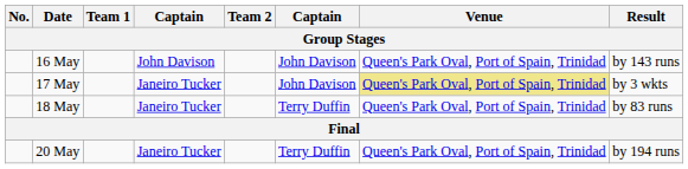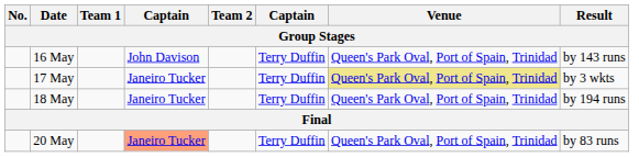 <table class="wikitable">
 <tr style="background:#efefef;">
 <th>No.</th>
 <th>Date</th>
 <th>Team 1</th>
 <th>Captain</th>
 <th>Team 2</th>
 <th>Captain</th>
 <th>Venue</th>
 <th>Result</th>
 </tr>
 <tr>
 <th colspan="8">Group Stages</th>
 </tr>
 <tr>
 <td></td>
 <td>16 May</td>
 <td></td>
 <td><a href='#'>John Davison</a></td>
 <td></td>
-<td><a href='#'>John Davison</a></td>
+<td><a href='#'>Terry Duffin</a></td>
 <td><a href='#'>Queen's Park Oval</a>, <a href='#'>Port of Spain</a>, <a href='#'>Trinidad</a></td>
 <td> by 143 runs</td>
 </tr>
 <tr>
 <td></td>
 <td>17 May</td>
 <td></td>
 <td><a href='#'>Janeiro Tucker</a></td>
 <td></td>
-<td><a href='#'>John Davison</a></td>
+<td><a href='#'>Terry Duffin</a></td>
 <td style="background: khaki;"><a href='#'>Queen's Park Oval</a>, <a href='#'>Port of Spain</a>, <a href='#'>Trinidad</a></td>
 <td> by 3 wkts</td>
 </tr>
 <tr>
 <td></td>
 <td>18 May</td>
 <td></td>
 <td><a href='#'>Janeiro Tucker</a></td>
 <td></td>
 <td><a href='#'>Terry Duffin</a></td>
 <td><a href='#'>Queen's Park Oval</a>, <a href='#'>Port of Spain</a>, <a href='#'>Trinidad</a></td>
-<td> by 83 runs</td>
+<td> by 194 runs</td>
 </tr>
 <tr>
 <th colspan="8"><strong>Final</strong></th>
 </tr>
 <tr>
 <td></td>
 <td>20 May</td>
 <td></td>
-<td><a href='#'>Janeiro Tucker</a></td>
+<td style="background: lightsalmon;"><a href='#'>Janeiro Tucker</a></td>
 <td></td>
 <td><a href='#'>Terry Duffin</a></td>
 <td><a href='#'>Queen's Park Oval</a>, <a href='#'>Port of Spain</a>, <a href='#'>Trinidad</a></td>
-<td> by 194 runs</td>
+<td> by 83 runs</td>
 </tr>
 </table>
